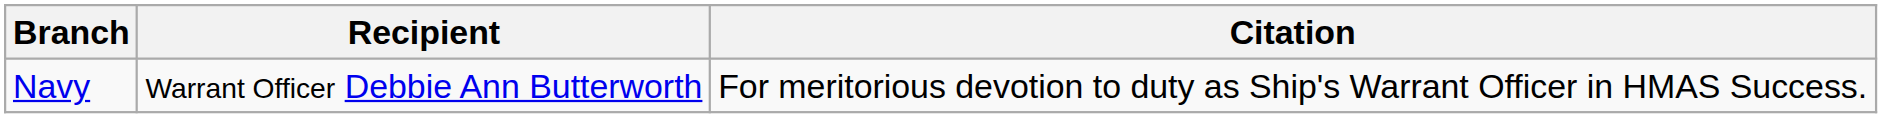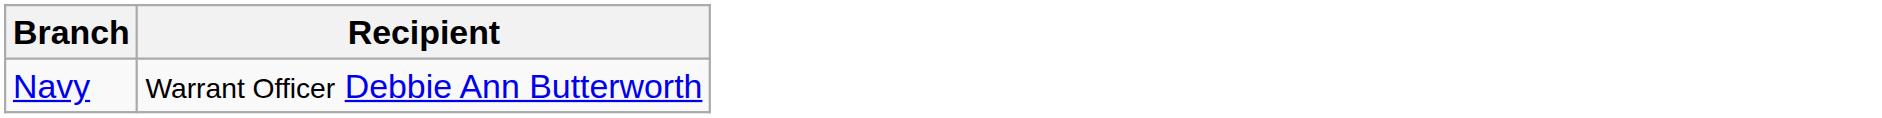 <table class="wikitable" style="font-size:95%;">
 <tr>
 <th>Branch</th>
 <th>Recipient</th>
-<th>Citation</th>
 </tr>
 <tr>
 <td><a href='#'>Navy</a></td>
 <td><small>Warrant Officer</small> <a href='#'>Debbie Ann Butterworth</a> </td>
-<td>For meritorious devotion to duty as Ship's Warrant Officer in HMAS Success.</td>
 </tr>
 </table>
